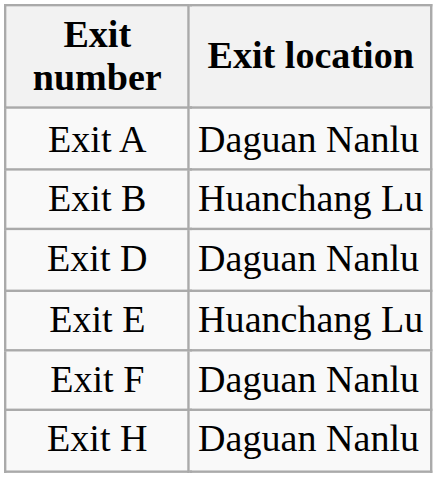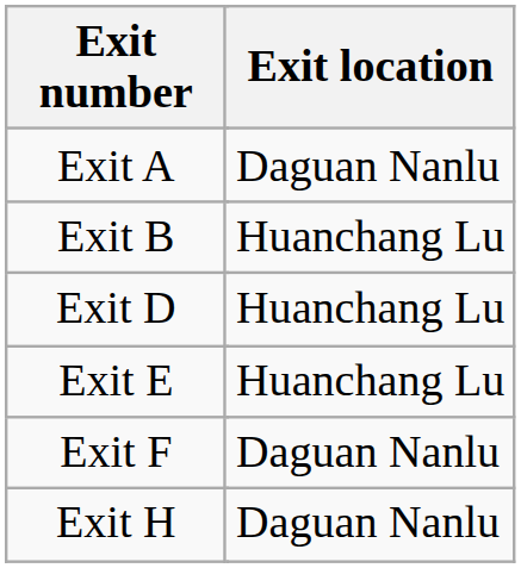 <table class="wikitable">
 <tr>
 <th style="width:70px" colspan="2">Exit number</th>
 <th>Exit location</th>
 </tr>
 <tr>
 <td align="center" colspan="2">Exit A</td>
 <td>Daguan Nanlu</td>
 </tr>
 <tr>
 <td align="center" colspan="2">Exit B</td>
 <td>Huanchang Lu</td>
 </tr>
 <tr>
 <td align="center" colspan="2">Exit D</td>
-<td>Daguan Nanlu</td>
+<td>Huanchang Lu</td>
 </tr>
 <tr>
 <td align="center" colspan="2">Exit E</td>
 <td>Huanchang Lu</td>
 </tr>
 <tr>
 <td align="center" colspan="2">Exit F</td>
 <td>Daguan Nanlu</td>
 </tr>
 <tr>
 <td align="center" colspan="2">Exit H</td>
 <td>Daguan Nanlu</td>
 </tr>
 </table>
